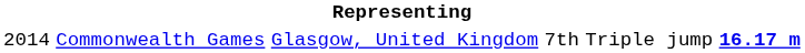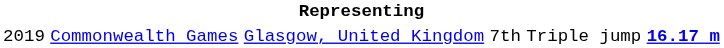 <table>
 <tr>
 <th colspan="6">Representing </th>
 </tr>
 <tr>
-<td>2014</td>
+<td>2019</td>
 <td><a href='#'>Commonwealth Games</a></td>
 <td><a href='#'>Glasgow, United Kingdom</a></td>
 <td>7th</td>
 <td>Triple jump</td>
 <td><strong><a href='#'>16.17 m</a></strong></td>
 </tr>
 </table>
